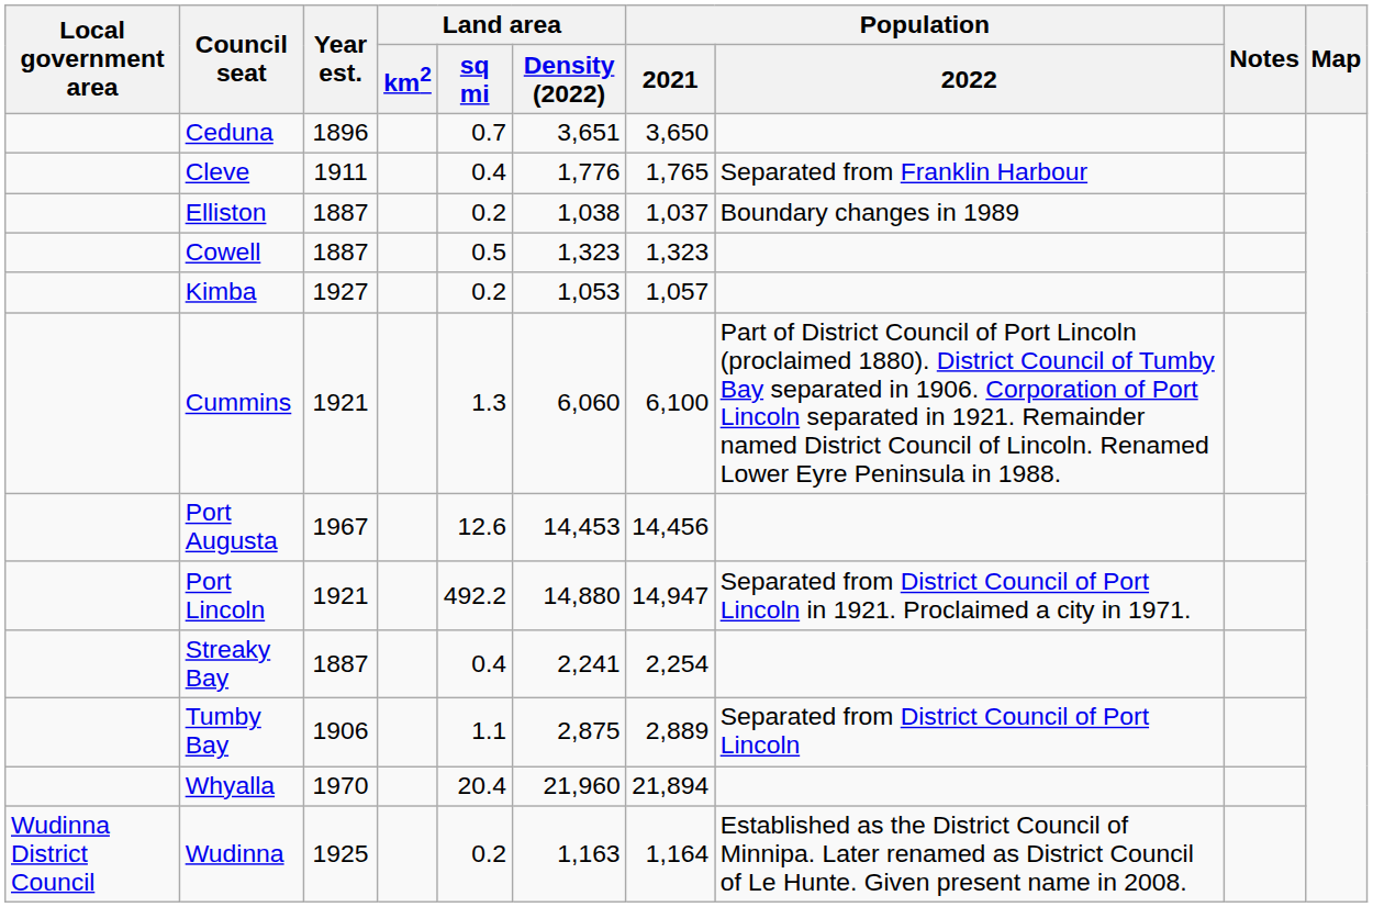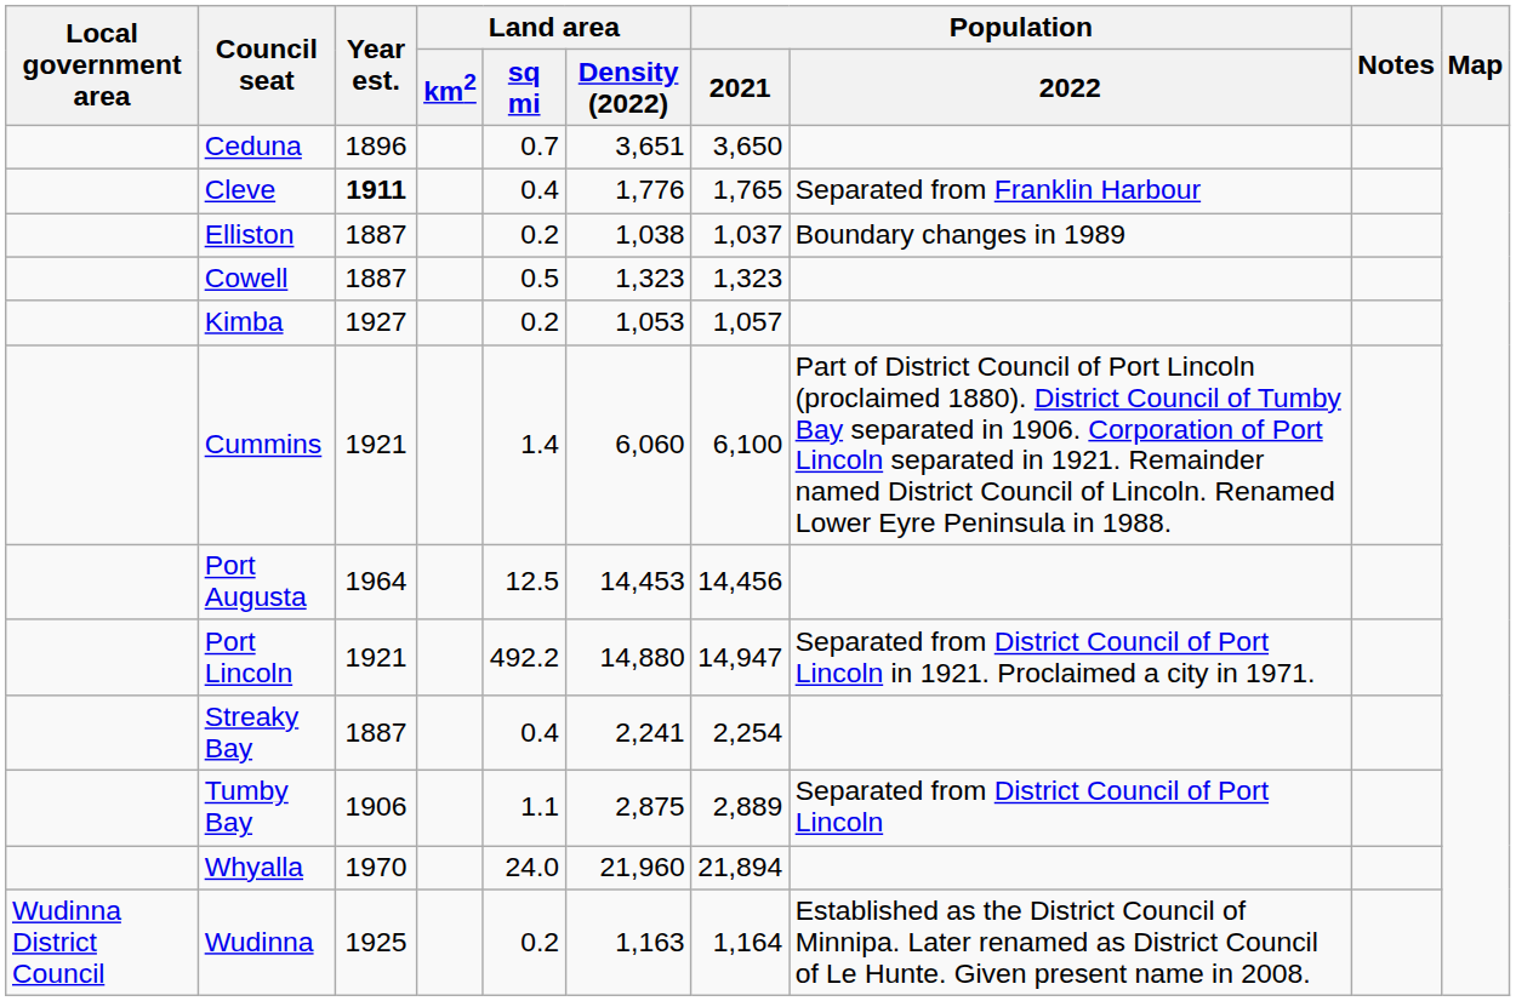 <table class="wikitable sortable">
 <tr>
 <th scope="col" rowspan=2>Local government area</th>
 <th scope="col" rowspan=2>Council seat</th>
 <th scope="col" rowspan=2>Year est.</th>
 <th colspan="3" scope="col">Land area</th>
 <th scope="col" colspan=2>Population</th>
 <th class=unsortable scope="col" rowspan=2>Notes</th>
 <th class=unsortable scope="col" rowspan=2>Map</th>
 </tr>
 <tr>
 <th scope="col"><a href='#'>km<sup>2</sup></a></th>
 <th scope="col"><a href='#'>sq mi</a></th>
 <th><a href='#'>Density</a> (2022)</th>
 <th scope="col">2021</th>
 <th scope="col">2022</th>
 </tr>
 <tr>
 <td></td>
 <td><a href='#'>Ceduna</a></td>
 <td align=center>1896</td>
 <td></td>
 <td align="right">0.7</td>
 <td align="right">3,651</td>
 <td align="right">3,650</td>
 <td></td>
 <td></td>
 </tr>
 <tr>
 <td></td>
 <td><a href='#'>Cleve</a></td>
-<td align=center>1911</td>
+<td align=center><strong>1911</strong></td>
 <td></td>
 <td align="right">0.4</td>
 <td align="right">1,776</td>
 <td align="right">1,765</td>
 <td>Separated from <a href='#'>Franklin Harbour</a></td>
 <td></td>
 </tr>
 <tr>
 <td></td>
 <td><a href='#'>Elliston</a></td>
 <td align=center>1887</td>
 <td></td>
 <td align="right">0.2</td>
 <td align="right">1,038</td>
 <td align="right">1,037</td>
 <td>Boundary changes in 1989</td>
 <td></td>
 </tr>
 <tr>
 <td></td>
 <td><a href='#'>Cowell</a></td>
 <td align=center>1887</td>
 <td></td>
 <td align="right">0.5</td>
 <td align="right">1,323</td>
 <td align="right">1,323</td>
 <td></td>
 <td></td>
 </tr>
 <tr>
 <td></td>
 <td><a href='#'>Kimba</a></td>
 <td align=center>1927</td>
 <td></td>
 <td align="right">0.2</td>
 <td align="right">1,053</td>
 <td align="right">1,057</td>
 <td></td>
 <td></td>
 </tr>
 <tr>
 <td></td>
 <td><a href='#'>Cummins</a></td>
 <td align=center>1921</td>
 <td></td>
-<td align="right">1.3</td>
+<td align="right">1.4</td>
 <td align="right">6,060</td>
 <td align="right">6,100</td>
 <td>Part of District Council of Port Lincoln (proclaimed 1880). <a href='#'>District Council of Tumby Bay</a> separated in 1906. <a href='#'>Corporation of Port Lincoln</a> separated in 1921. Remainder named District Council of Lincoln. Renamed Lower Eyre Peninsula in 1988.</td>
 <td></td>
 </tr>
 <tr>
 <td></td>
 <td><a href='#'>Port Augusta</a></td>
-<td align=center>1967</td>
+<td align=center>1964</td>
 <td></td>
-<td align="right">12.6</td>
+<td align="right">12.5</td>
 <td align="right">14,453</td>
 <td align="right">14,456</td>
 <td></td>
 <td></td>
 </tr>
 <tr>
 <td></td>
 <td><a href='#'>Port Lincoln</a></td>
 <td align=center>1921</td>
 <td></td>
 <td align="right">492.2</td>
 <td align="right">14,880</td>
 <td align="right">14,947</td>
 <td>Separated from <a href='#'>District Council of Port Lincoln</a> in 1921. Proclaimed a city in 1971.</td>
 <td></td>
 </tr>
 <tr>
 <td></td>
 <td><a href='#'>Streaky Bay</a></td>
 <td align=center>1887</td>
 <td></td>
 <td align="right">0.4</td>
 <td align="right">2,241</td>
 <td align="right">2,254</td>
 <td></td>
 <td></td>
 </tr>
 <tr>
 <td></td>
 <td><a href='#'>Tumby Bay</a></td>
 <td align=center>1906</td>
 <td></td>
 <td align="right">1.1</td>
 <td align="right">2,875</td>
 <td align="right">2,889</td>
 <td>Separated from <a href='#'>District Council of Port Lincoln</a></td>
 <td></td>
 </tr>
 <tr>
 <td></td>
 <td><a href='#'>Whyalla</a></td>
 <td align=center>1970</td>
 <td></td>
-<td align="right">20.4</td>
+<td align="right">24.0</td>
 <td align="right">21,960</td>
 <td align="right">21,894</td>
 <td></td>
 <td></td>
 </tr>
 <tr>
 <td><a href='#'>Wudinna District Council</a></td>
 <td><a href='#'>Wudinna</a></td>
 <td align=center>1925</td>
 <td></td>
 <td align="right">0.2</td>
 <td align="right">1,163</td>
 <td align="right">1,164</td>
 <td>Established as the District Council of Minnipa. Later renamed as District Council of Le Hunte. Given present name in 2008.</td>
 <td></td>
 </tr>
 </table>
